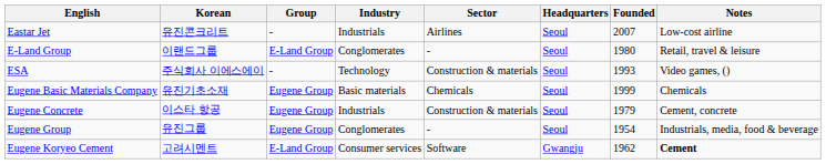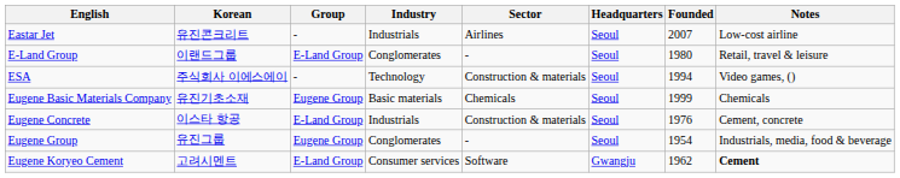 <table class="wikitable sortable">
 <tr>
 <th>English</th>
 <th>Korean</th>
 <th>Group</th>
 <th>Industry</th>
 <th>Sector</th>
 <th>Headquarters</th>
 <th>Founded</th>
 <th class="unsortable">Notes</th>
 </tr>
 <tr>
 <td><a href='#'>Eastar Jet</a></td>
 <td><a href='#'>유진콘크리트</a></td>
 <td>-</td>
 <td>Industrials</td>
 <td>Airlines</td>
 <td><a href='#'>Seoul</a></td>
 <td>2007</td>
 <td>Low-cost airline</td>
 </tr>
 <tr>
 <td><a href='#'>E-Land Group</a></td>
 <td><a href='#'>이랜드그룹</a></td>
 <td><a href='#'>E-Land Group</a></td>
 <td>Conglomerates</td>
 <td>-</td>
 <td><a href='#'>Seoul</a></td>
 <td>1980</td>
 <td>Retail, travel & leisure</td>
 </tr>
 <tr>
 <td><a href='#'>ESA</a></td>
 <td><a href='#'>주식회사 이에스에이</a></td>
 <td>-</td>
 <td>Technology</td>
 <td>Construction & materials</td>
 <td><a href='#'>Seoul</a></td>
-<td>1993</td>
+<td>1994</td>
 <td>Video games, ()</td>
 </tr>
 <tr>
 <td><a href='#'>Eugene Basic Materials Company</a></td>
 <td><a href='#'>유진기초소재</a></td>
 <td><a href='#'>Eugene Group</a></td>
 <td>Basic materials</td>
 <td>Chemicals</td>
 <td><a href='#'>Seoul</a></td>
 <td>1999</td>
 <td>Chemicals</td>
 </tr>
 <tr>
 <td><a href='#'>Eugene Concrete</a></td>
 <td><a href='#'>이스타 항공</a></td>
-<td><a href='#'>Eugene Group</a></td>
+<td><a href='#'>E-Land Group</a></td>
 <td>Industrials</td>
 <td>Construction & materials</td>
 <td><a href='#'>Seoul</a></td>
-<td>1979</td>
+<td>1976</td>
 <td>Cement, concrete</td>
 </tr>
 <tr>
 <td><a href='#'>Eugene Group</a></td>
 <td><a href='#'>유진그룹</a></td>
 <td><a href='#'>Eugene Group</a></td>
 <td>Conglomerates</td>
 <td>-</td>
 <td><a href='#'>Seoul</a></td>
 <td>1954</td>
 <td>Industrials, media, food & beverage</td>
 </tr>
 <tr>
 <td><a href='#'>Eugene Koryeo Cement</a></td>
 <td><a href='#'>고려시멘트</a></td>
 <td><a href='#'>E-Land Group</a></td>
 <td>Consumer services</td>
 <td>Software</td>
 <td><a href='#'>Gwangju</a></td>
 <td>1962</td>
 <td><strong>Cement</strong></td>
 </tr>
 </table>
